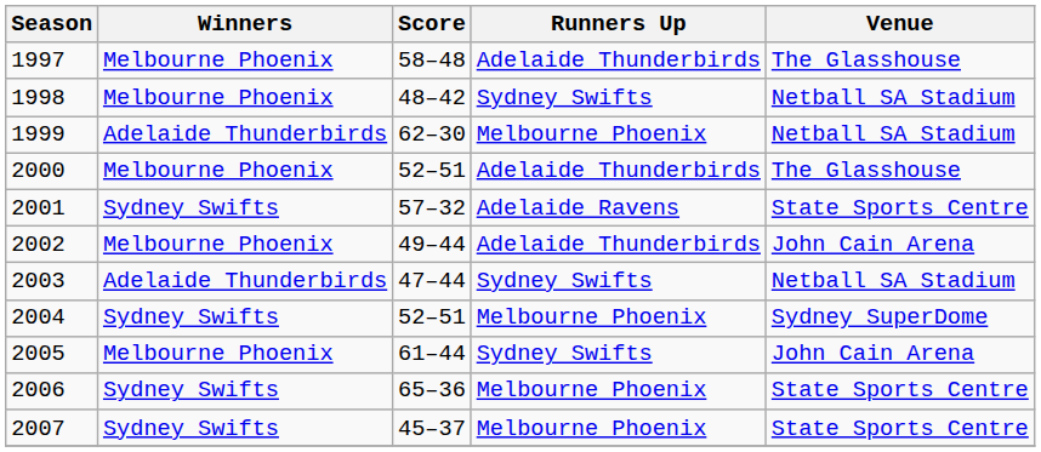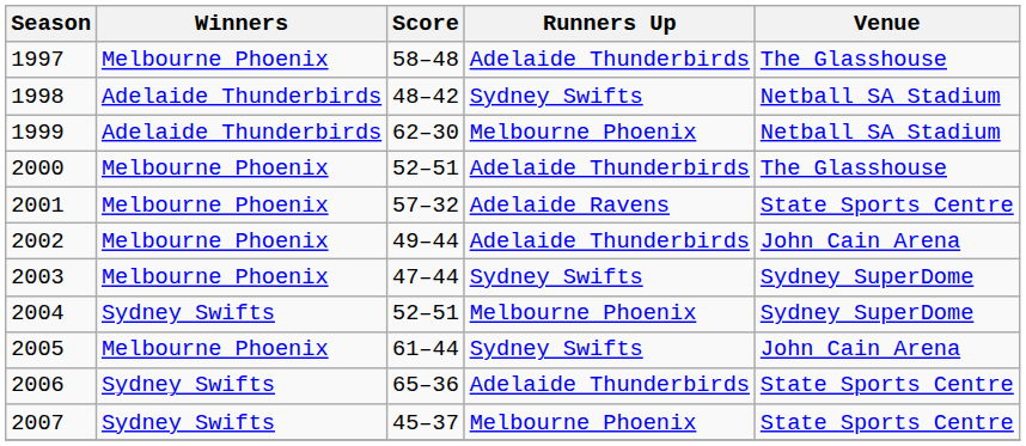 <table class="wikitable collapsible">
 <tr>
 <th>Season</th>
 <th>Winners</th>
 <th>Score</th>
 <th>Runners Up</th>
 <th>Venue</th>
 </tr>
 <tr>
 <td>1997</td>
 <td><a href='#'>Melbourne Phoenix</a></td>
 <td>58–48</td>
 <td><a href='#'>Adelaide Thunderbirds</a></td>
 <td><a href='#'>The Glasshouse</a></td>
 </tr>
 <tr>
 <td>1998</td>
-<td><a href='#'>Melbourne Phoenix</a></td>
+<td><a href='#'>Adelaide Thunderbirds</a></td>
 <td>48–42</td>
 <td><a href='#'>Sydney Swifts</a></td>
 <td><a href='#'>Netball SA Stadium</a></td>
 </tr>
 <tr>
 <td>1999</td>
 <td><a href='#'>Adelaide Thunderbirds</a></td>
 <td>62–30</td>
 <td><a href='#'>Melbourne Phoenix</a></td>
 <td><a href='#'>Netball SA Stadium</a></td>
 </tr>
 <tr>
 <td>2000</td>
 <td><a href='#'>Melbourne Phoenix</a></td>
 <td>52–51</td>
 <td><a href='#'>Adelaide Thunderbirds</a></td>
 <td><a href='#'>The Glasshouse</a></td>
 </tr>
 <tr>
 <td>2001</td>
-<td><a href='#'>Sydney Swifts</a></td>
+<td><a href='#'>Melbourne Phoenix</a></td>
 <td>57–32</td>
 <td><a href='#'>Adelaide Ravens</a></td>
 <td><a href='#'>State Sports Centre</a></td>
 </tr>
 <tr>
 <td>2002</td>
 <td><a href='#'>Melbourne Phoenix</a></td>
 <td>49–44</td>
 <td><a href='#'>Adelaide Thunderbirds</a></td>
 <td><a href='#'>John Cain Arena</a></td>
 </tr>
 <tr>
 <td>2003</td>
-<td><a href='#'>Adelaide Thunderbirds</a></td>
+<td><a href='#'>Melbourne Phoenix</a></td>
 <td>47–44</td>
 <td><a href='#'>Sydney Swifts</a></td>
-<td><a href='#'>Netball SA Stadium</a></td>
+<td><a href='#'>Sydney SuperDome</a></td>
 </tr>
 <tr>
 <td>2004</td>
 <td><a href='#'>Sydney Swifts</a></td>
 <td>52–51</td>
 <td><a href='#'>Melbourne Phoenix</a></td>
 <td><a href='#'>Sydney SuperDome</a></td>
 </tr>
 <tr>
 <td>2005</td>
 <td><a href='#'>Melbourne Phoenix</a></td>
 <td>61–44</td>
 <td><a href='#'>Sydney Swifts</a></td>
 <td><a href='#'>John Cain Arena</a></td>
 </tr>
 <tr>
 <td>2006</td>
 <td><a href='#'>Sydney Swifts</a></td>
 <td>65–36</td>
-<td><a href='#'>Melbourne Phoenix</a></td>
+<td><a href='#'>Adelaide Thunderbirds</a></td>
 <td><a href='#'>State Sports Centre</a></td>
 </tr>
 <tr>
 <td>2007</td>
 <td><a href='#'>Sydney Swifts</a></td>
 <td>45–37</td>
 <td><a href='#'>Melbourne Phoenix</a></td>
 <td><a href='#'>State Sports Centre</a></td>
 </tr>
 <tr>
 </tr>
 </table>
